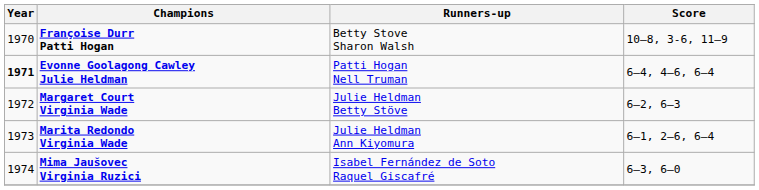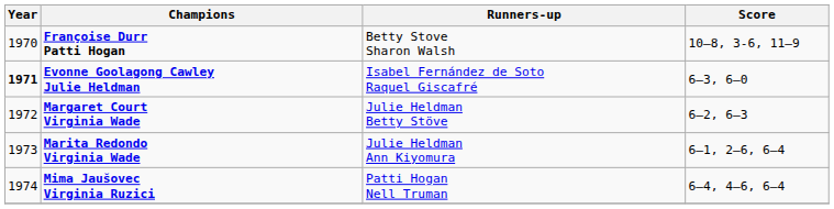 <table class="wikitable" style="font-size:90%">
 <tr>
 <th>Year</th>
 <th width="300">Champions</th>
 <th width="300">Runners-up</th>
 <th width="130">Score</th>
 </tr>
 <tr>
 <td>1970 </td>
 <td> <strong><a href='#'>Françoise Durr</a></strong> <br>  <strong>Patti Hogan</strong></td>
 <td> Betty Stove <br>  Sharon Walsh</td>
 <td>10–8, 3-6, 11–9</td>
 </tr>
 <tr>
 <td><strong>1971</strong></td>
 <td> <strong><a href='#'>Evonne Goolagong Cawley</a></strong> <br>  <strong><a href='#'>Julie Heldman</a></strong></td>
-<td> <a href='#'>Patti Hogan</a> <br>  <a href='#'>Nell Truman</a></td>
-<td>6–4, 4–6, 6–4</td>
+<td> <a href='#'>Isabel Fernández de Soto</a> <br>  <a href='#'>Raquel Giscafré</a></td>
+<td>6–3, 6–0</td>
 </tr>
 <tr>
 <td>1972</td>
 <td> <strong><a href='#'>Margaret Court</a></strong> <br>  <strong><a href='#'>Virginia Wade</a></strong></td>
 <td> <a href='#'>Julie Heldman</a> <br>  <a href='#'>Betty Stöve</a></td>
 <td>6–2, 6–3</td>
 </tr>
 <tr>
 <td>1973</td>
 <td> <strong><a href='#'>Marita Redondo</a></strong> <br>  <strong><a href='#'>Virginia Wade</a></strong></td>
 <td> <a href='#'>Julie Heldman</a> <br>  <a href='#'>Ann Kiyomura</a></td>
 <td>6–1, 2–6, 6–4</td>
 </tr>
 <tr>
 <td>1974</td>
 <td> <strong><a href='#'>Mima Jaušovec</a></strong> <br>  <strong><a href='#'>Virginia Ruzici</a></strong></td>
-<td> <a href='#'>Isabel Fernández de Soto</a> <br>  <a href='#'>Raquel Giscafré</a></td>
-<td>6–3, 6–0</td>
+<td> <a href='#'>Patti Hogan</a> <br>  <a href='#'>Nell Truman</a></td>
+<td>6–4, 4–6, 6–4</td>
 </tr>
 <tr>
 </tr>
 </table>
